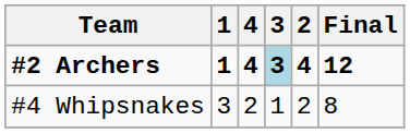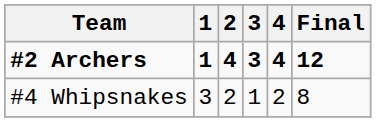 <table class="wikitable">
 <tr>
 <th>Team</th>
 <th>1</th>
+<th>2</th>
+<th>3</th>
 <th>4</th>
-<th>3</th>
-<th>2</th>
 <th>Final</th>
 </tr>
 <tr>
 <td><strong>#2 Archers</strong></td>
 <td><strong>1</strong></td>
 <td><strong>4</strong></td>
-<td style="background: lightblue;"><strong>3</strong></td>
+<td><strong>3</strong></td>
 <td><strong>4</strong></td>
 <td><strong>12</strong></td>
 </tr>
 <tr>
 <td>#4 Whipsnakes</td>
 <td>3</td>
 <td>2</td>
 <td>1</td>
 <td>2</td>
 <td>8</td>
 </tr>
 </table>
